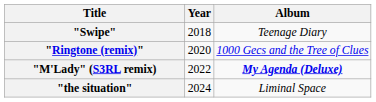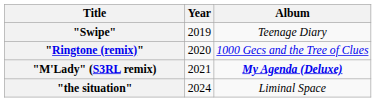 <table class="wikitable plainrowheaders" style="text-align:center">
 <tr>
 <th scope="col" rowspan="1" style="width:15em;">Title</th>
 <th scope="col" rowspan="1">Year</th>
 <th scope="col" rowspan="1">Album</th>
 </tr>
 <tr>
 <th scope="row">"Swipe"<br></th>
-<td>2018</td>
+<td>2019</td>
 <td><em>Teenage Diary</em></td>
 </tr>
 <tr>
 <th scope="row">"<a href='#'>Ringtone (remix)</a>"<br></th>
 <td>2020</td>
 <td><em><a href='#'>1000 Gecs and the Tree of Clues</a></em></td>
 </tr>
 <tr>
 <th scope="row">"M'Lady" (<a href='#'>S3RL</a> remix)<br></th>
-<td>2022</td>
+<td>2021</td>
 <td><strong><em><a href='#'>My Agenda (Deluxe)</a></em></strong></td>
 </tr>
 <tr>
 <th scope="row">"the situation"<br></th>
 <td>2024</td>
 <td><em>Liminal Space</em></td>
 </tr>
 </table>
